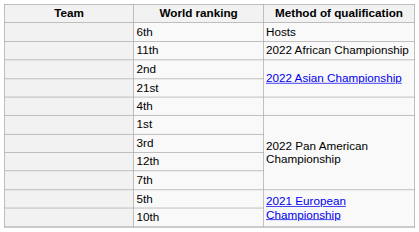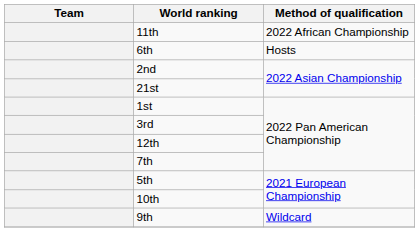 <table class="wikitable sortable plainrowheaders">
 <tr>
 <th scope="col" width="170">Team</th>
 <th scope="col" width="170">World ranking</th>
 <th scope="col" width=200>Method of qualification</th>
 </tr>
 <tr>
 <th scope="row"></th>
-<td>6th</td>
-<td>Hosts</td>
+<td>11th</td>
+<td>2022 African Championship</td>
 </tr>
 <tr>
 <th scope="row"></th>
-<td>11th</td>
-<td>2022 African Championship</td>
+<td>6th</td>
+<td>Hosts</td>
 </tr>
 <tr>
 <th scope="row"></th>
 <td>2nd</td>
 <td rowspan=2><a href='#'>2022 Asian Championship</a></td>
 </tr>
 <tr>
 <th scope="row"></th>
 <td>21st</td>
-</tr>
-<tr>
-<th scope="row"></th>
-<td>4th</td>
-<td></td>
 </tr>
 <tr>
 <th scope="row"></th>
 <td>1st</td>
 <td rowspan=4>2022 Pan American Championship</td>
 </tr>
 <tr>
 <th scope="row"></th>
 <td>3rd</td>
 </tr>
 <tr>
 <th scope="row"></th>
 <td>12th</td>
 </tr>
 <tr>
 <th scope="row"></th>
 <td>7th</td>
 </tr>
 <tr>
 <th scope="row"></th>
 <td>5th</td>
 <td rowspan=2><a href='#'>2021 European Championship</a></td>
 </tr>
 <tr>
 <th scope="row"></th>
 <td>10th</td>
 </tr>
 <tr>
+<th scope="row"></th>
+<td>9th</td>
+<td><a href='#'>Wildcard</a></td>
+</tr>
+<tr>
 </tr>
 </table>
